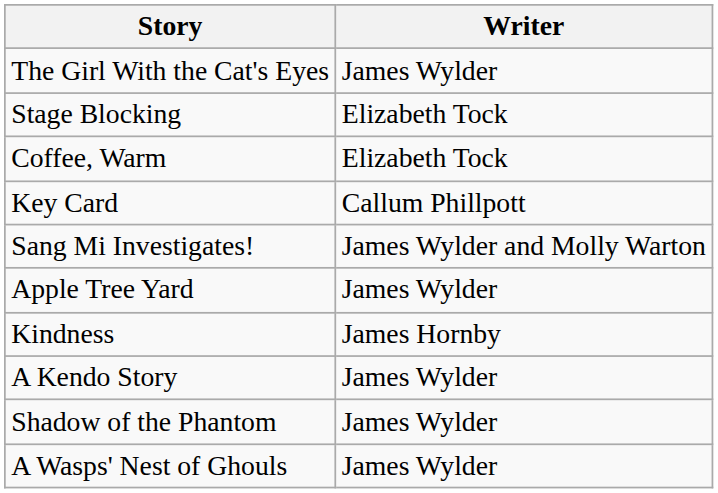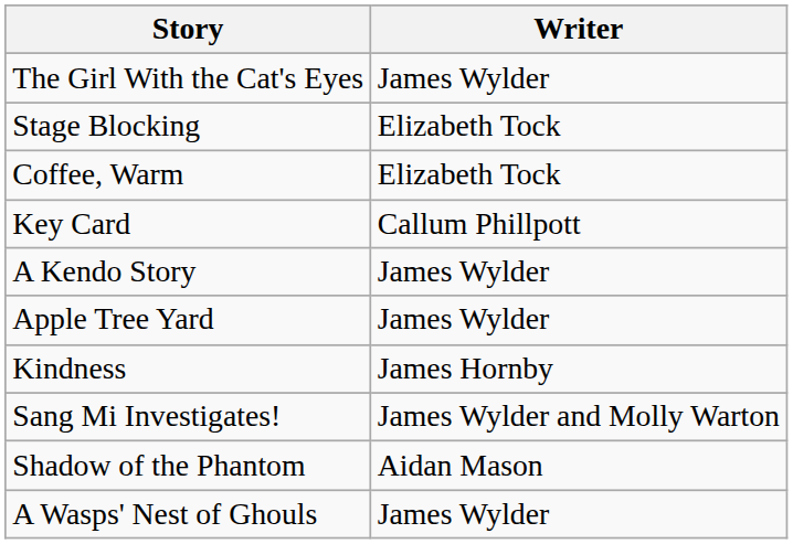 <table class="wikitable">
 <tr>
 <th>Story</th>
 <th>Writer</th>
 </tr>
 <tr>
 <td>The Girl With the Cat's Eyes</td>
 <td>James Wylder</td>
 </tr>
 <tr>
 <td>Stage Blocking</td>
 <td>Elizabeth Tock</td>
 </tr>
 <tr>
 <td>Coffee, Warm</td>
 <td>Elizabeth Tock</td>
 </tr>
 <tr>
 <td>Key Card</td>
 <td>Callum Phillpott</td>
 </tr>
 <tr>
-<td>Sang Mi Investigates!</td>
-<td>James Wylder and Molly Warton</td>
+<td>A Kendo Story</td>
+<td>James Wylder</td>
 </tr>
 <tr>
 <td>Apple Tree Yard</td>
 <td>James Wylder</td>
 </tr>
 <tr>
 <td>Kindness</td>
 <td>James Hornby</td>
 </tr>
 <tr>
-<td>A Kendo Story</td>
-<td>James Wylder</td>
+<td>Sang Mi Investigates!</td>
+<td>James Wylder and Molly Warton</td>
 </tr>
 <tr>
 <td>Shadow of the Phantom</td>
-<td>James Wylder</td>
+<td>Aidan Mason</td>
 </tr>
 <tr>
 <td>A Wasps' Nest of Ghouls</td>
 <td>James Wylder</td>
 </tr>
 </table>
